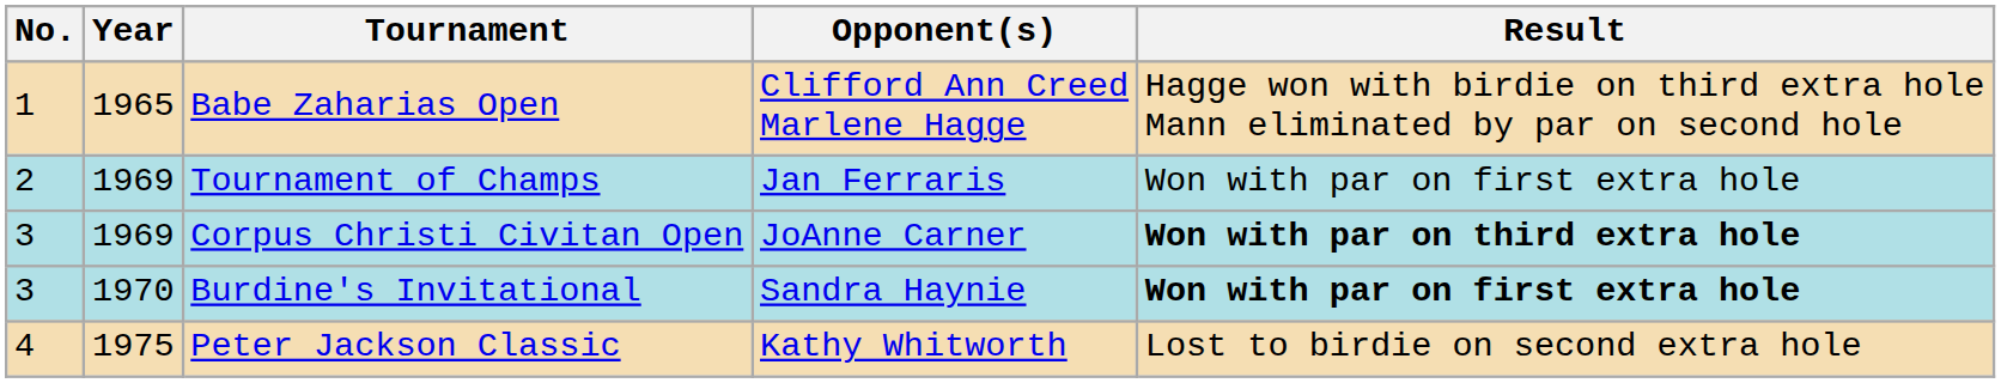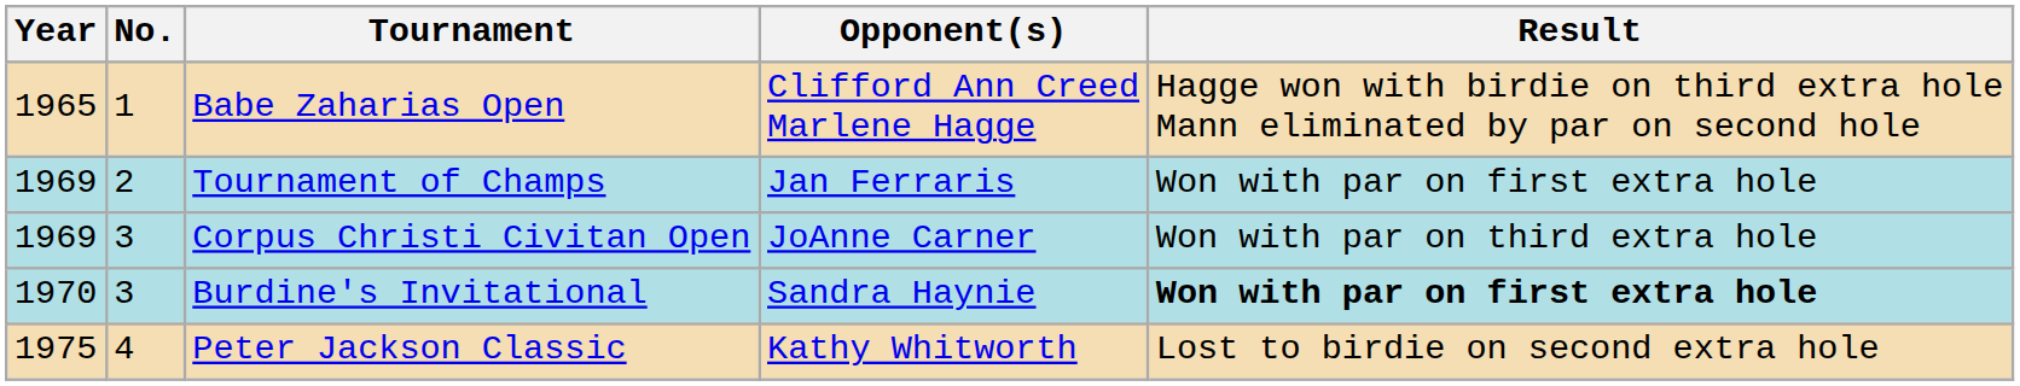 <table class="wikitable" style="font-size:95%;">
 <tr>
+<th>Year</th>
 <th>No.</th>
-<th>Year</th>
 <th>Tournament</th>
 <th>Opponent(s)</th>
 <th>Result</th>
 </tr>
 <tr style="background:#F5DEB3;">
+<td>1965</td>
 <td>1</td>
-<td>1965</td>
 <td><a href='#'>Babe Zaharias Open</a></td>
 <td> <a href='#'>Clifford Ann Creed</a><br> <a href='#'>Marlene Hagge</a></td>
 <td>Hagge won with birdie on third extra hole<br>Mann eliminated by par on second hole</td>
 </tr>
 <tr style="background:#B0E0E6;">
+<td>1969</td>
 <td>2</td>
-<td>1969</td>
 <td><a href='#'>Tournament of Champs</a></td>
 <td> <a href='#'>Jan Ferraris</a></td>
 <td>Won with par on first extra hole</td>
 </tr>
 <tr style="background:#B0E0E6;">
+<td>1969</td>
 <td>3</td>
-<td>1969</td>
 <td><a href='#'>Corpus Christi Civitan Open</a></td>
 <td> <a href='#'>JoAnne Carner</a></td>
-<td><strong>Won with par on third extra hole</strong></td>
+<td>Won with par on third extra hole</td>
 </tr>
 <tr style="background:#B0E0E6;">
+<td>1970</td>
 <td>3</td>
-<td>1970</td>
 <td><a href='#'>Burdine's Invitational</a></td>
 <td> <a href='#'>Sandra Haynie</a></td>
 <td><strong>Won with par on first extra hole</strong></td>
 </tr>
 <tr style="background:#F5DEB3;">
+<td>1975</td>
 <td>4</td>
-<td>1975</td>
 <td><a href='#'>Peter Jackson Classic</a></td>
 <td> <a href='#'>Kathy Whitworth</a></td>
 <td>Lost to birdie on second extra hole</td>
 </tr>
 </table>
